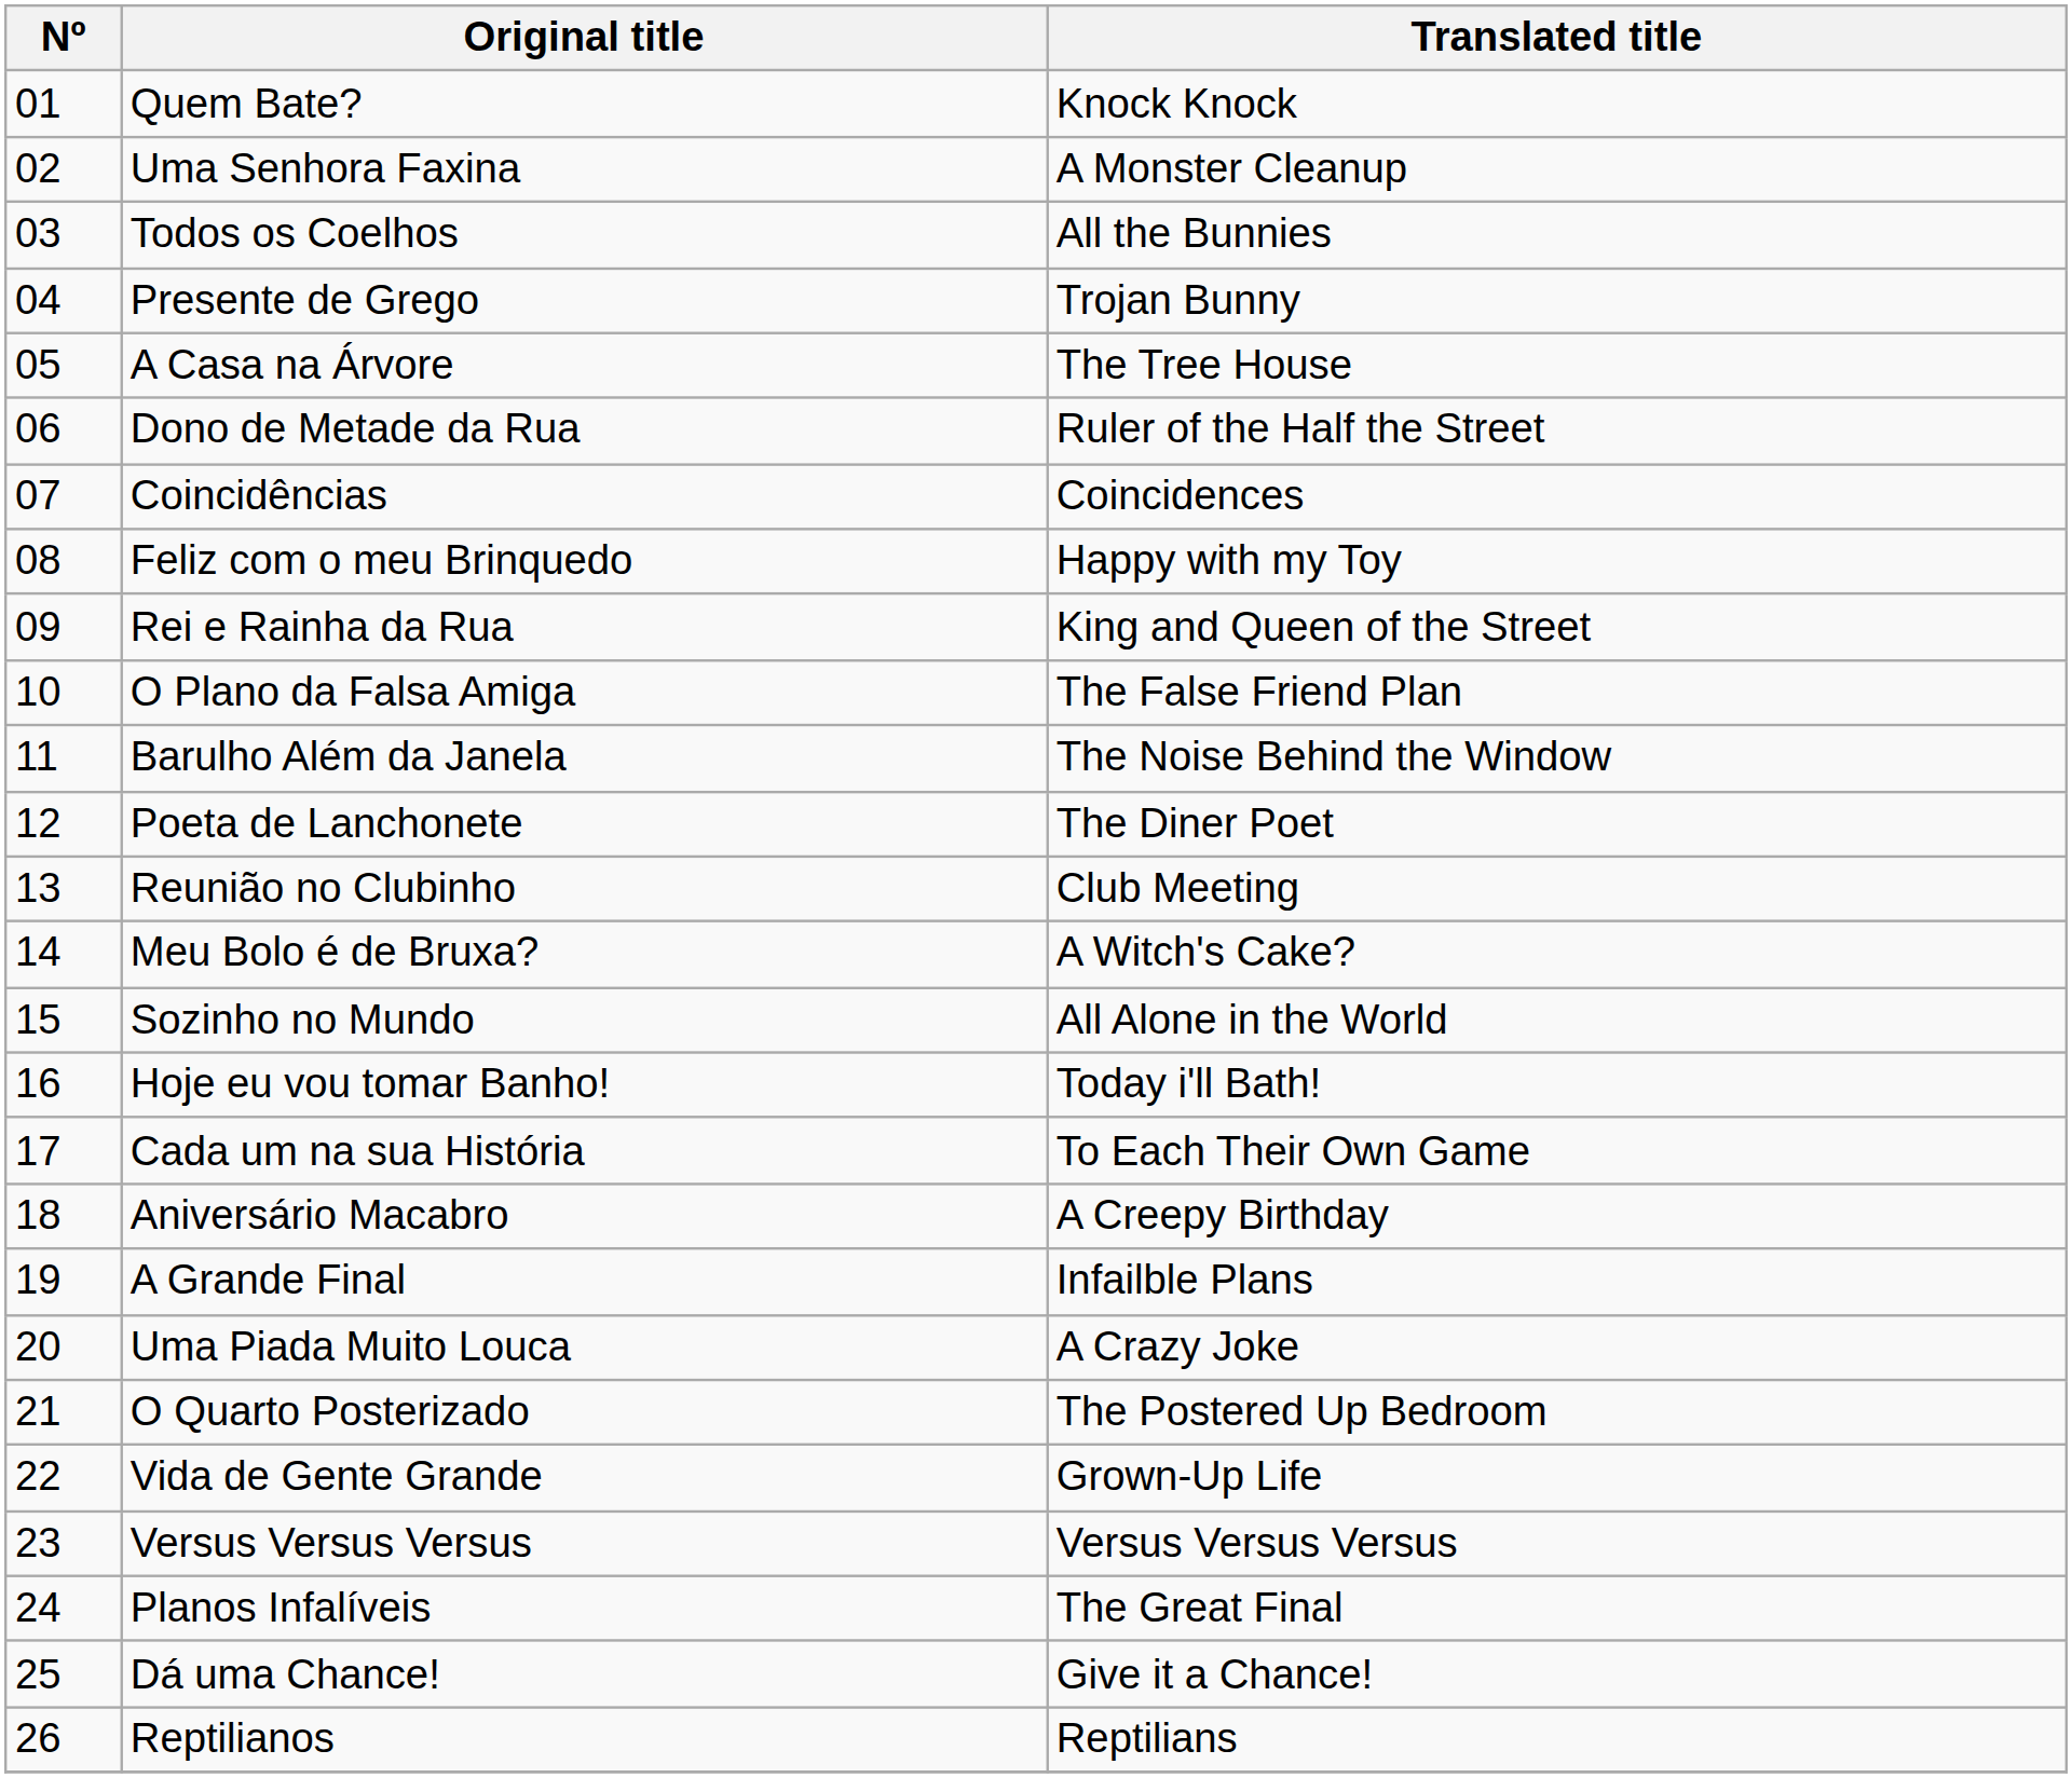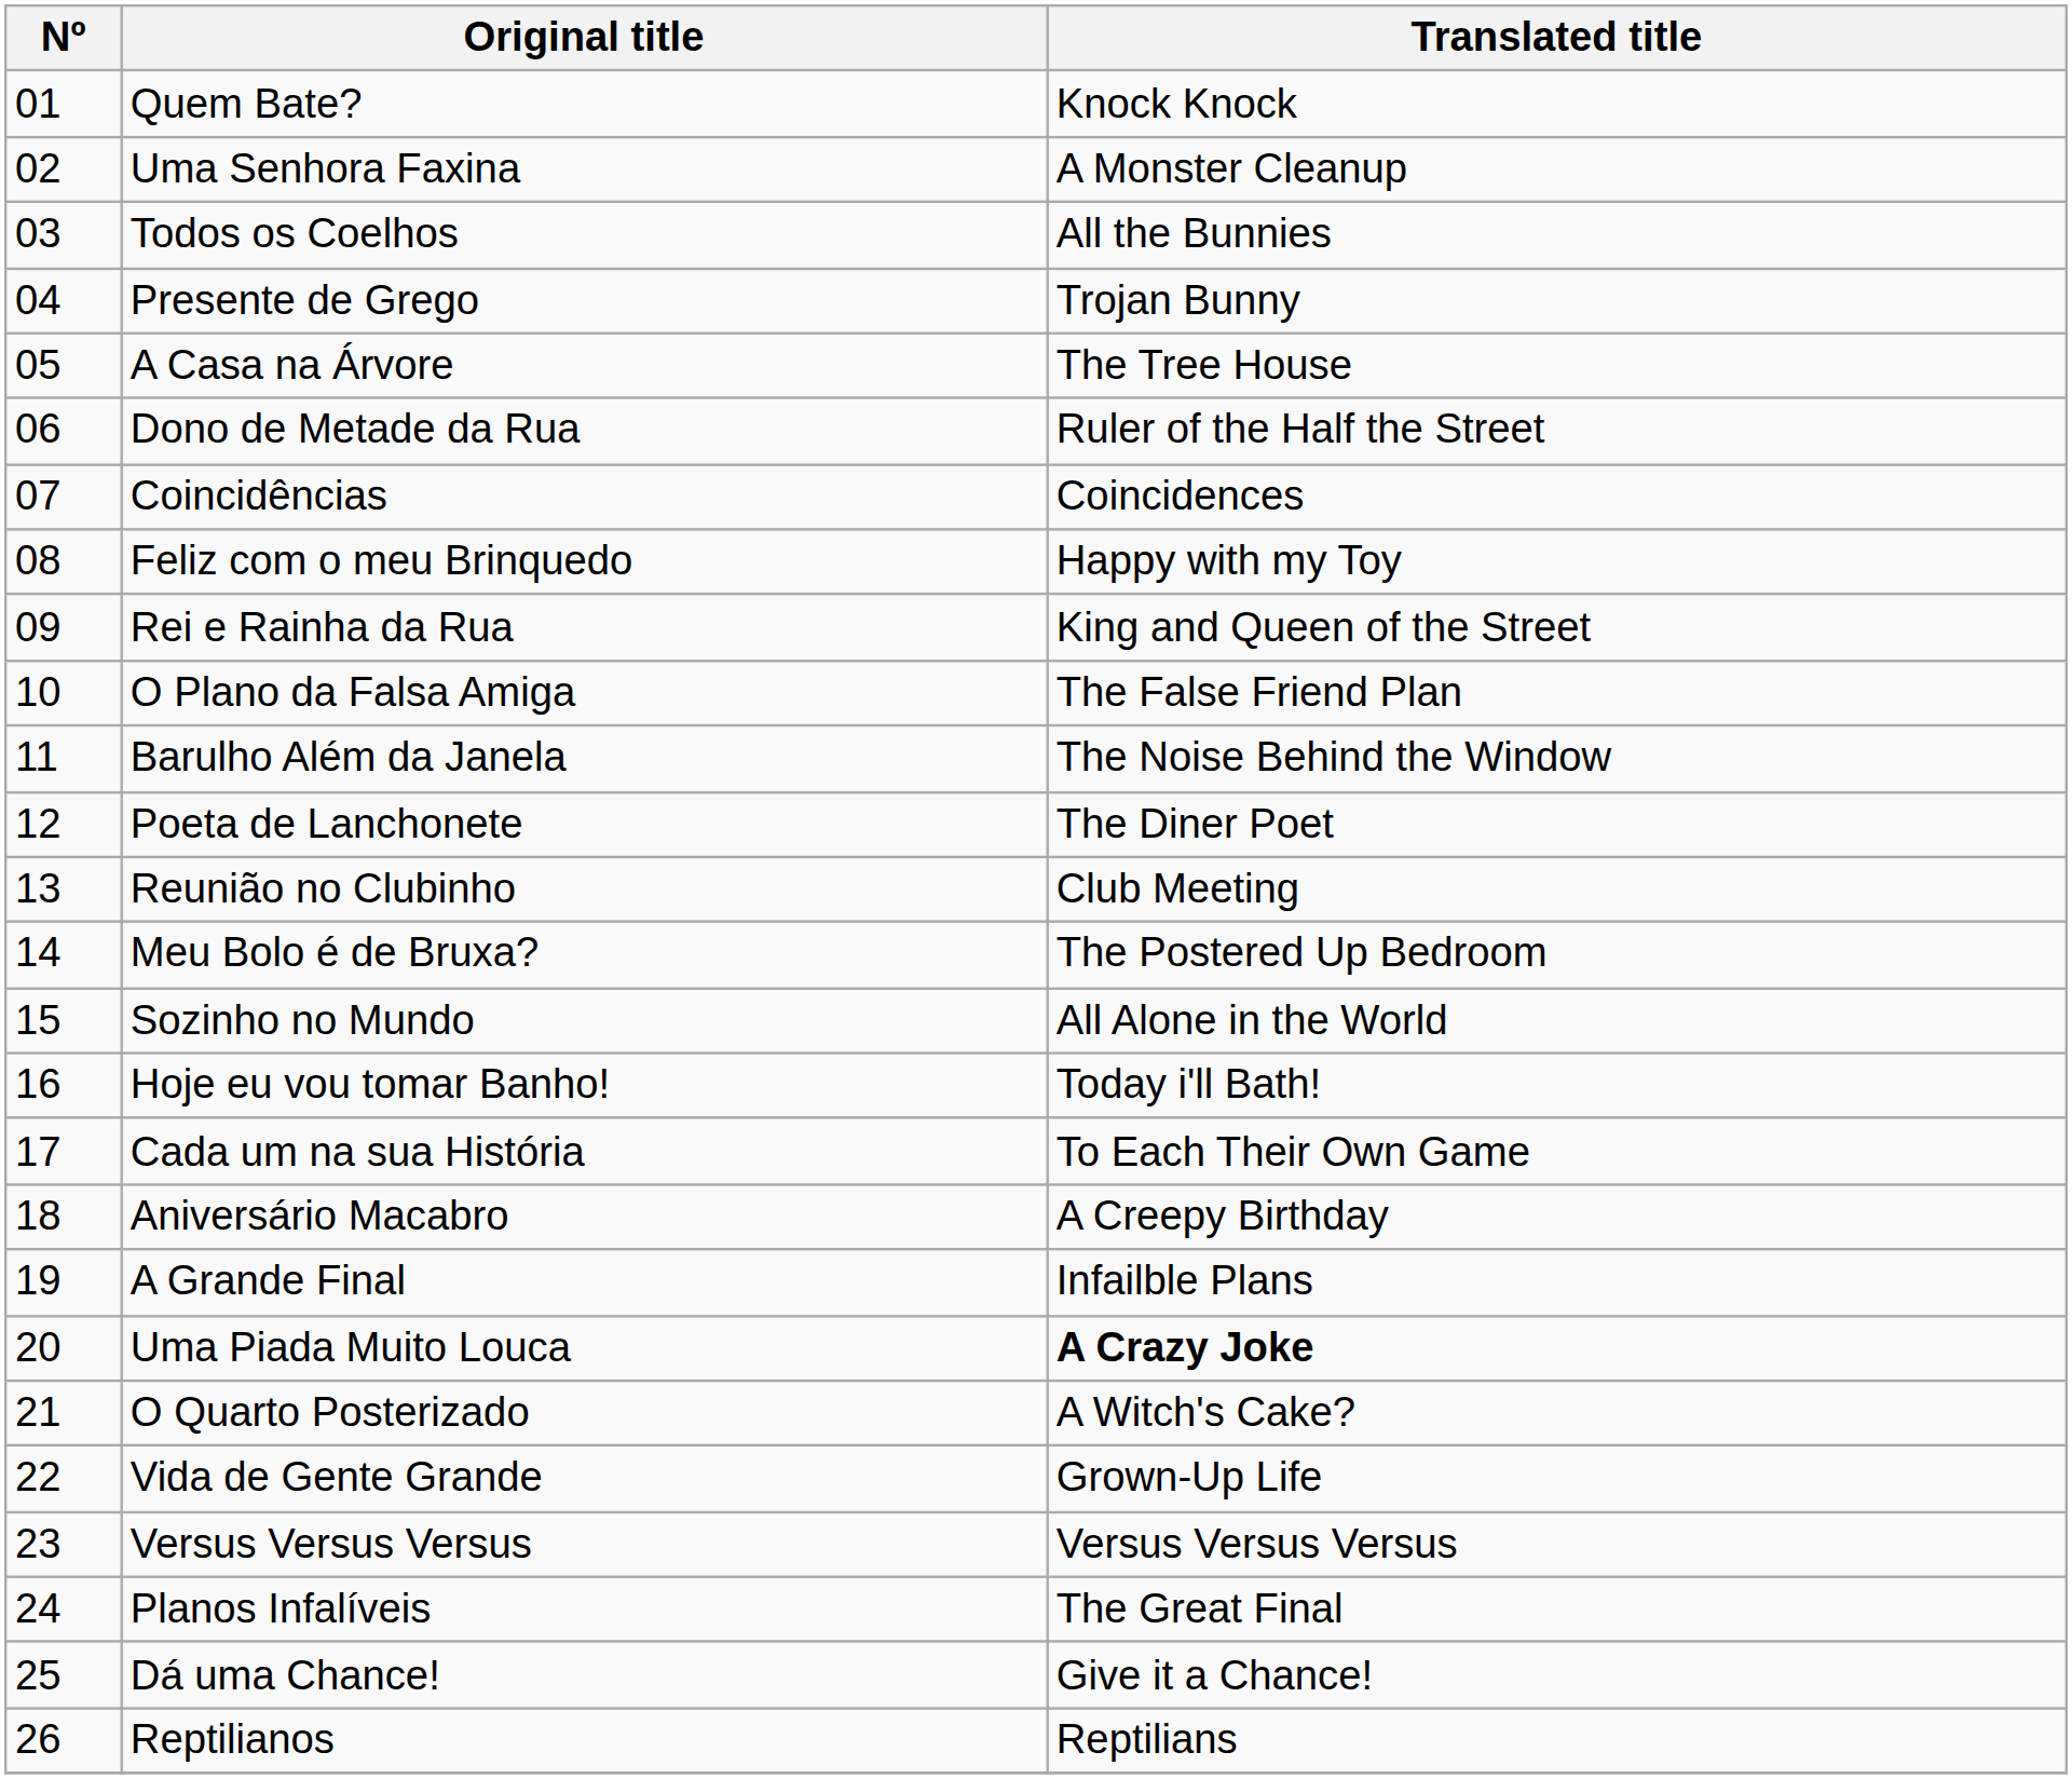 <table class=wikitable | width=800>
 <tr>
 <th>Nº</th>
 <th>Original title</th>
 <th>Translated title</th>
 </tr>
 <tr>
 <td>01</td>
 <td>Quem Bate?</td>
 <td>Knock Knock</td>
 </tr>
 <tr>
 <td>02</td>
 <td>Uma Senhora Faxina</td>
 <td>A Monster Cleanup</td>
 </tr>
 <tr>
 <td>03</td>
 <td>Todos os Coelhos</td>
 <td>All the Bunnies</td>
 </tr>
 <tr>
 <td>04</td>
 <td>Presente de Grego</td>
 <td>Trojan Bunny</td>
 </tr>
 <tr>
 <td>05</td>
 <td>A Casa na Árvore</td>
 <td>The Tree House</td>
 </tr>
 <tr>
 <td>06</td>
 <td>Dono de Metade da Rua</td>
 <td>Ruler of the Half the Street</td>
 </tr>
 <tr>
 <td>07</td>
 <td>Coincidências</td>
 <td>Coincidences</td>
 </tr>
 <tr>
 <td>08</td>
 <td>Feliz com o meu Brinquedo</td>
 <td>Happy with my Toy</td>
 </tr>
 <tr>
 <td>09</td>
 <td>Rei e Rainha da Rua</td>
 <td>King and Queen of the Street</td>
 </tr>
 <tr>
 <td>10</td>
 <td>O Plano da Falsa Amiga</td>
 <td>The False Friend Plan</td>
 </tr>
 <tr>
 <td>11</td>
 <td>Barulho Além da Janela</td>
 <td>The Noise Behind the Window</td>
 </tr>
 <tr>
 <td>12</td>
 <td>Poeta de Lanchonete</td>
 <td>The Diner Poet</td>
 </tr>
 <tr>
 <td>13</td>
 <td>Reunião no Clubinho</td>
 <td>Club Meeting</td>
 </tr>
 <tr>
 <td>14</td>
 <td>Meu Bolo é de Bruxa?</td>
-<td>A Witch's Cake?</td>
+<td>The Postered Up Bedroom</td>
 </tr>
 <tr>
 <td>15</td>
 <td>Sozinho no Mundo</td>
 <td>All Alone in the World</td>
 </tr>
 <tr>
 <td>16</td>
 <td>Hoje eu vou tomar Banho!</td>
 <td>Today i'll Bath!</td>
 </tr>
 <tr>
 <td>17</td>
 <td>Cada um na sua História</td>
 <td>To Each Their Own Game</td>
 </tr>
 <tr>
 <td>18</td>
 <td>Aniversário Macabro</td>
 <td>A Creepy Birthday</td>
 </tr>
 <tr>
 <td>19</td>
 <td>A Grande Final</td>
 <td>Infailble Plans</td>
 </tr>
 <tr>
 <td>20</td>
 <td>Uma Piada Muito Louca</td>
-<td>A Crazy Joke</td>
+<td><strong>A Crazy Joke</strong></td>
 </tr>
 <tr>
 <td>21</td>
 <td>O Quarto Posterizado</td>
-<td>The Postered Up Bedroom</td>
+<td>A Witch's Cake?</td>
 </tr>
 <tr>
 <td>22</td>
 <td>Vida de Gente Grande</td>
 <td>Grown-Up Life</td>
 </tr>
 <tr>
 <td>23</td>
 <td>Versus Versus Versus</td>
 <td>Versus Versus Versus</td>
 </tr>
 <tr>
 <td>24</td>
 <td>Planos Infalíveis</td>
 <td>The Great Final</td>
 </tr>
 <tr>
 <td>25</td>
 <td>Dá uma Chance!</td>
 <td>Give it a Chance!</td>
 </tr>
 <tr>
 <td>26</td>
 <td>Reptilianos</td>
 <td>Reptilians</td>
 </tr>
 <tr>
 </tr>
 </table>
